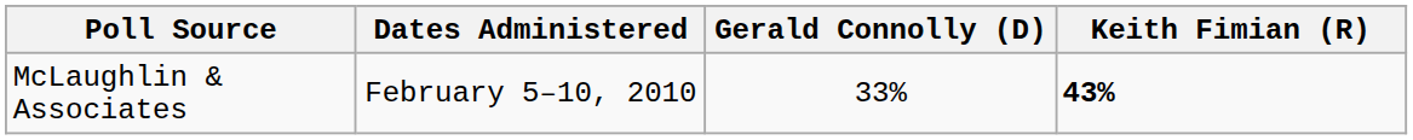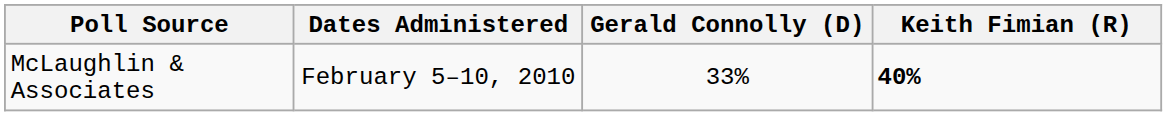 <table class="wikitable">
 <tr valign=bottom>
 <th style="width:150px;">Poll Source</th>
 <th style="width:150px;">Dates Administered</th>
 <th style="width:150px;">Gerald Connolly (D)</th>
 <th style="width:150px;">Keith Fimian (R)</th>
 </tr>
 <tr>
 <td>McLaughlin & Associates</td>
 <td align=center>February 5–10, 2010</td>
 <td align=center>33%</td>
-<td><strong>43%</strong></td>
+<td><strong>40%</strong></td>
 </tr>
 </table>
